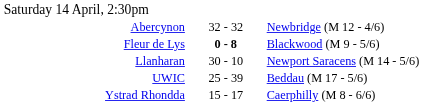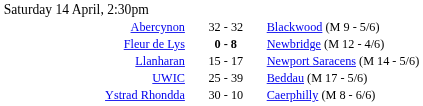 <table style="width:70%;" cellspacing="1">
 <tr>
 <th width=35%></th>
 <th width=15%></th>
 <th></th>
 </tr>
 <tr>
 <td>Saturday 14 April, 2:30pm</td>
 </tr>
 <tr style=font-size:90%>
 <td align=right><a href='#'>Abercynon</a></td>
 <td align=center>32 - 32</td>
-<td><a href='#'>Newbridge</a> (M 12 - 4/6)</td>
+<td><a href='#'>Blackwood</a> (M 9 - 5/6)</td>
 </tr>
 <tr style=font-size:90%>
 <td align=right><a href='#'>Fleur de Lys</a></td>
 <td align=center><strong>0 - 8</strong></td>
-<td><a href='#'>Blackwood</a> (M 9 - 5/6)</td>
+<td><a href='#'>Newbridge</a> (M 12 - 4/6)</td>
 </tr>
 <tr style=font-size:90%>
 <td align=right><a href='#'>Llanharan</a></td>
-<td align=center>30 - 10</td>
+<td align=center>15 - 17</td>
 <td><a href='#'>Newport Saracens</a> (M 14 - 5/6)</td>
 </tr>
 <tr style=font-size:90%>
 <td align=right><a href='#'>UWIC</a></td>
 <td align=center>25 - 39</td>
 <td><a href='#'>Beddau</a> (M 17 - 5/6)</td>
 </tr>
 <tr style=font-size:90%>
 <td align=right><a href='#'>Ystrad Rhondda</a></td>
-<td align=center>15 - 17</td>
+<td align=center>30 - 10</td>
 <td><a href='#'>Caerphilly</a> (M 8 - 6/6)</td>
 </tr>
 </table>
